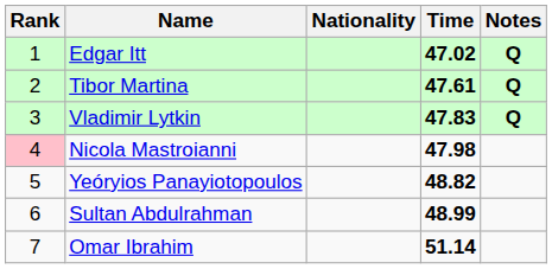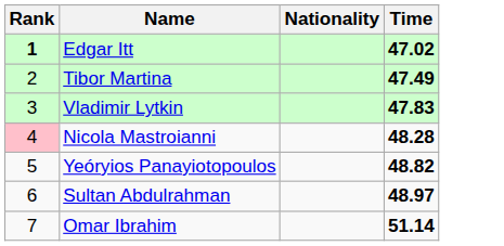 <table class="wikitable sortable" style="text-align:center">
 <tr>
 <th>Rank</th>
 <th>Name</th>
 <th>Nationality</th>
 <th>Time</th>
-<th>Notes</th>
 </tr>
 <tr bgcolor=ccffcc>
-<td>1</td>
+<td><strong>1</strong></td>
 <td align=left><a href='#'>Edgar Itt</a></td>
 <td align=left></td>
 <td><strong>47.02</strong></td>
-<td><strong>Q</strong></td>
 </tr>
 <tr bgcolor=ccffcc>
 <td>2</td>
 <td align=left><a href='#'>Tibor Martina</a></td>
 <td align=left></td>
-<td><strong>47.61</strong></td>
-<td><strong>Q</strong></td>
+<td><strong>47.49</strong></td>
 </tr>
 <tr bgcolor=ccffcc>
 <td>3</td>
 <td align=left><a href='#'>Vladimir Lytkin</a></td>
 <td align=left></td>
 <td><strong>47.83</strong></td>
-<td><strong>Q</strong></td>
 </tr>
 <tr>
 <td style="background: pink;">4</td>
 <td align=left><a href='#'>Nicola Mastroianni</a></td>
 <td align=left></td>
-<td><strong>47.98</strong></td>
-<td></td>
+<td><strong>48.28</strong></td>
 </tr>
 <tr>
 <td>5</td>
 <td align=left><a href='#'>Yeóryios Panayiotopoulos</a></td>
 <td align=left></td>
 <td><strong>48.82</strong></td>
-<td></td>
 </tr>
 <tr>
 <td>6</td>
 <td align=left><a href='#'>Sultan Abdulrahman</a></td>
 <td align=left></td>
-<td><strong>48.99</strong></td>
-<td></td>
+<td><strong>48.97</strong></td>
 </tr>
 <tr>
 <td>7</td>
 <td align=left><a href='#'>Omar Ibrahim</a></td>
 <td align=left></td>
 <td><strong>51.14</strong></td>
-<td></td>
 </tr>
 </table>
